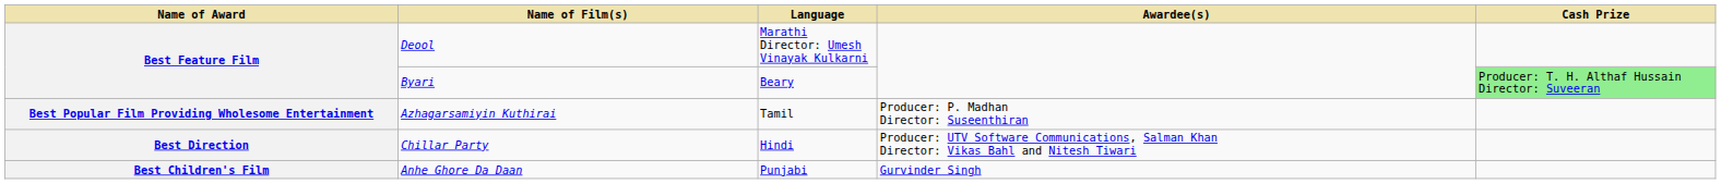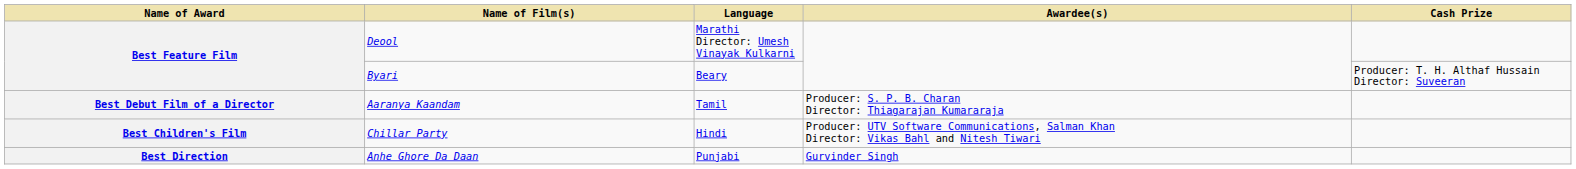 <table class="wikitable plainrowheaders" style="width:100%;">
 <tr>
 <th scope="col" style="background-color:#EFE4B0;width:23%;">Name of Award</th>
 <th scope="col" style="background-color:#EFE4B0;width:21%;">Name of Film(s)</th>
 <th scope="col" style="background-color:#EFE4B0;width:7%;">Language</th>
 <th scope="col" style="background-color:#EFE4B0;width:35%;">Awardee(s)</th>
 <th scope="col" style="background-color:#EFE4B0;width:14%;">Cash Prize</th>
 </tr>
 <tr>
 <th scope="row" rowspan="2"><a href='#'>Best Feature Film</a></th>
 <td><em><a href='#'>Deool</a></em></td>
 <td><a href='#'>Marathi</a><br>Director: <a href='#'>Umesh Vinayak Kulkarni</a></td>
 <td rowspan="2"></td>
 </tr>
 <tr>
 <td><em><a href='#'>Byari</a></em></td>
 <td><a href='#'>Beary</a></td>
-<td style="background: lightgreen;">Producer: T. H. Althaf Hussain<br>Director: <a href='#'>Suveeran</a></td>
+<td>Producer: T. H. Althaf Hussain<br>Director: <a href='#'>Suveeran</a></td>
 </tr>
 <tr>
-<th scope="row"><a href='#'>Best Popular Film Providing Wholesome Entertainment</a></th>
-<td><em><a href='#'>Azhagarsamiyin Kuthirai</a></em></td>
-<td>Tamil</td>
-<td>Producer: P. Madhan<br>Director: <a href='#'>Suseenthiran</a></td>
+<th scope="row"><a href='#'>Best Debut Film of a Director</a></th>
+<td><em><a href='#'>Aaranya Kaandam</a></em></td>
+<td><a href='#'>Tamil</a></td>
+<td>Producer: <a href='#'>S. P. B. Charan</a><br>Director: <a href='#'>Thiagarajan Kumararaja</a></td>
 <td></td>
 </tr>
 <tr>
-<th scope="row"><a href='#'>Best Direction</a></th>
+<th scope="row"><a href='#'>Best Children's Film</a></th>
 <td><em><a href='#'>Chillar Party</a></em></td>
 <td><a href='#'>Hindi</a></td>
 <td>Producer: <a href='#'>UTV Software Communications</a>, <a href='#'>Salman Khan</a><br>Director: <a href='#'>Vikas Bahl</a> and <a href='#'>Nitesh Tiwari</a></td>
 <td></td>
 </tr>
 <tr>
-<th scope="row"><a href='#'>Best Children's Film</a></th>
+<th scope="row"><a href='#'>Best Direction</a></th>
 <td><em><a href='#'>Anhe Ghore Da Daan</a></em></td>
 <td><a href='#'>Punjabi</a></td>
 <td><a href='#'>Gurvinder Singh</a></td>
 <td></td>
 </tr>
 </table>
